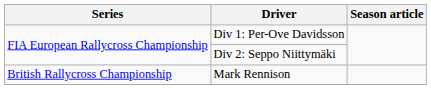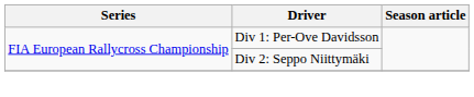 <table class="wikitable" style="font-size: 87%;">
 <tr>
 <th>Series</th>
 <th>Driver</th>
 <th>Season article</th>
 </tr>
 <tr>
 <td rowspan=2><a href='#'>FIA European Rallycross Championship</a></td>
 <td>Div 1:  Per-Ove Davidsson</td>
 <td rowspan=2></td>
 </tr>
 <tr>
 <td>Div 2:  Seppo Niittymäki</td>
 </tr>
 <tr>
-<td><a href='#'>British Rallycross Championship</a></td>
-<td> Mark Rennison</td>
-<td></td>
-</tr>
-<tr>
 </tr>
 </table>
